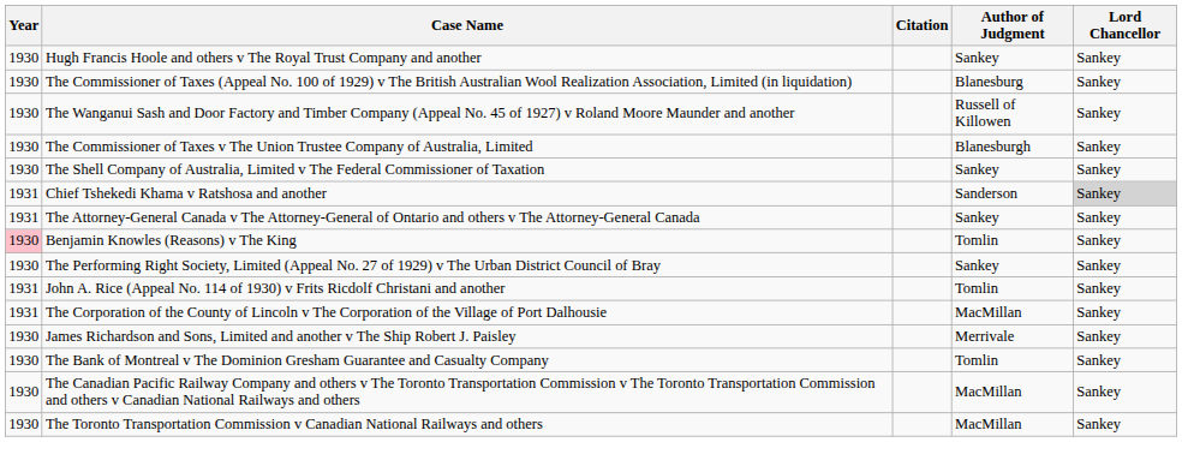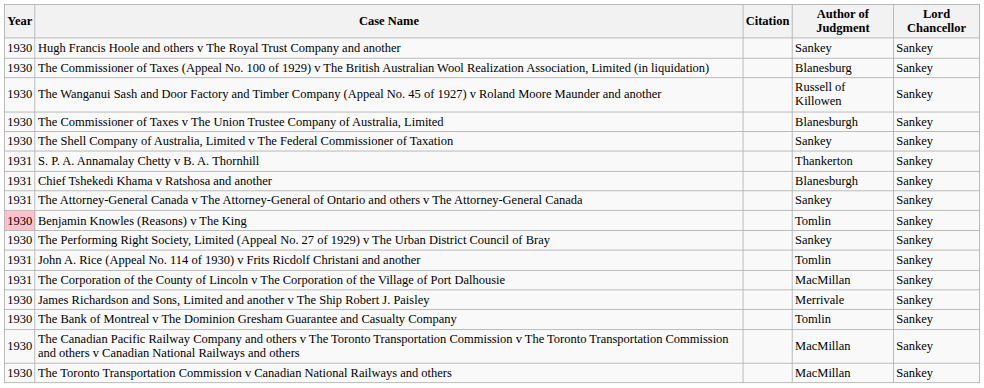 <table class="wikitable sortable" width=99%>
 <tr>
 <th>Year</th>
 <th>Case Name</th>
 <th>Citation</th>
 <th>Author of Judgment</th>
 <th>Lord Chancellor</th>
 </tr>
 <tr>
 <td>1930</td>
 <td>Hugh Francis Hoole and others v The Royal Trust Company and another</td>
 <td></td>
 <td>Sankey</td>
 <td>Sankey</td>
 </tr>
 <tr>
 <td>1930</td>
 <td>The Commissioner of Taxes (Appeal No. 100 of 1929) v The British Australian Wool Realization Association, Limited (in liquidation)</td>
 <td></td>
 <td>Blanesburg</td>
 <td>Sankey</td>
 </tr>
 <tr>
 <td>1930</td>
 <td>The Wanganui Sash and Door Factory and Timber Company (Appeal No. 45 of 1927) v Roland Moore Maunder and another</td>
 <td></td>
 <td>Russell of Killowen</td>
 <td>Sankey</td>
 </tr>
 <tr>
 <td>1930</td>
 <td>The Commissioner of Taxes v The Union Trustee Company of Australia, Limited</td>
 <td></td>
 <td>Blanesburgh</td>
 <td>Sankey</td>
 </tr>
 <tr>
 <td>1930</td>
 <td>The Shell Company of Australia, Limited v The Federal Commissioner of Taxation</td>
 <td></td>
 <td>Sankey</td>
 <td>Sankey</td>
 </tr>
 <tr>
 <td>1931</td>
+<td>S. P. A. Annamalay Chetty v B. A. Thornhill</td>
+<td></td>
+<td>Thankerton</td>
+<td>Sankey</td>
+</tr>
+<tr>
+<td>1931</td>
 <td>Chief Tshekedi Khama v Ratshosa and another</td>
 <td></td>
-<td>Sanderson</td>
-<td style="background: lightgrey;">Sankey</td>
+<td>Blanesburgh</td>
+<td>Sankey</td>
 </tr>
 <tr>
 <td>1931</td>
 <td>The Attorney-General Canada v The Attorney-General of Ontario and others v The Attorney-General Canada</td>
 <td></td>
 <td>Sankey</td>
 <td>Sankey</td>
 </tr>
 <tr>
 <td style="background: pink;">1930</td>
 <td>Benjamin Knowles (Reasons) v The King</td>
 <td></td>
 <td>Tomlin</td>
 <td>Sankey</td>
 </tr>
 <tr>
 <td>1930</td>
 <td>The Performing Right Society, Limited (Appeal No. 27 of 1929) v The Urban District Council of Bray</td>
 <td></td>
 <td>Sankey</td>
 <td>Sankey</td>
 </tr>
 <tr>
 <td>1931</td>
 <td>John A. Rice (Appeal No. 114 of 1930) v Frits Ricdolf Christani and another</td>
 <td></td>
 <td>Tomlin</td>
 <td>Sankey</td>
 </tr>
 <tr>
 <td>1931</td>
 <td>The Corporation of the County of Lincoln v The Corporation of the Village of Port Dalhousie</td>
 <td></td>
 <td>MacMillan</td>
 <td>Sankey</td>
 </tr>
 <tr>
 <td>1930</td>
 <td>James Richardson and Sons, Limited and another v The Ship Robert J. Paisley</td>
 <td></td>
 <td>Merrivale</td>
 <td>Sankey</td>
 </tr>
 <tr>
 <td>1930</td>
 <td>The Bank of Montreal v The Dominion Gresham Guarantee and Casualty Company</td>
 <td></td>
 <td>Tomlin</td>
 <td>Sankey</td>
 </tr>
 <tr>
 <td>1930</td>
 <td>The Canadian Pacific Railway Company and others v The Toronto Transportation Commission v The Toronto Transportation Commission and others v Canadian National Railways and others</td>
 <td></td>
 <td>MacMillan</td>
 <td>Sankey</td>
 </tr>
 <tr>
 <td>1930</td>
 <td>The Toronto Transportation Commission v Canadian National Railways and others</td>
 <td></td>
 <td>MacMillan</td>
 <td>Sankey</td>
 </tr>
 </table>
